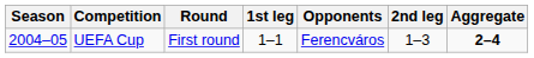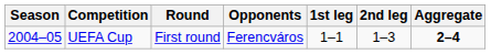 <table class="wikitable">
 <tr>
 <th>Season</th>
 <th>Competition</th>
 <th>Round</th>
+<th>Opponents</th>
 <th>1st leg</th>
-<th>Opponents</th>
 <th>2nd leg</th>
 <th>Aggregate</th>
 </tr>
 <tr>
 <td><a href='#'>2004–05</a></td>
 <td><a href='#'>UEFA Cup</a></td>
 <td><a href='#'>First round</a></td>
+<td> <a href='#'>Ferencváros</a></td>
 <td style="text-align:center;">1–1</td>
-<td> <a href='#'>Ferencváros</a></td>
 <td style="text-align:center;">1–3</td>
 <td style="text-align:center;"><strong>2–4</strong></td>
 </tr>
 </table>
